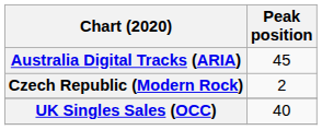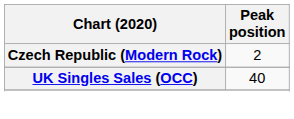 <table class="wikitable sortable plainrowheaders" style="text-align:center;">
 <tr>
 <th>Chart (2020)</th>
 <th>Peak<br>position</th>
-</tr>
-<tr>
-<th scope="row"><a href='#'>Australia Digital Tracks</a> (<a href='#'>ARIA</a>)</th>
-<td>45</td>
 </tr>
 <tr>
 <th scope="row">Czech Republic (<a href='#'>Modern Rock</a>)</th>
 <td>2</td>
 </tr>
 <tr>
 </tr>
 <tr>
 <th scope="row"><a href='#'>UK Singles Sales</a> (<a href='#'>OCC</a>)</th>
 <td>40</td>
 </tr>
 <tr>
 </tr>
 <tr>
 </tr>
 </table>
